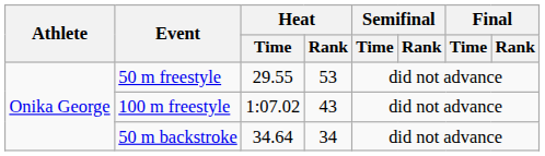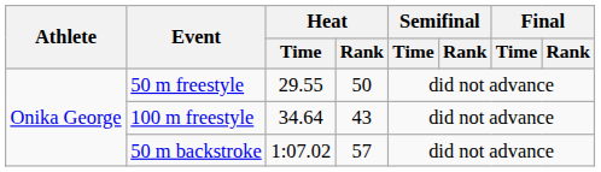 <table class=wikitable style=font-size:90%>
 <tr>
 <th rowspan=2>Athlete</th>
 <th rowspan=2>Event</th>
 <th colspan=2>Heat</th>
 <th colspan=2>Semifinal</th>
 <th colspan=2>Final</th>
 </tr>
 <tr style=font-size:95%>
 <th>Time</th>
 <th>Rank</th>
 <th>Time</th>
 <th>Rank</th>
 <th>Time</th>
 <th>Rank</th>
 </tr>
 <tr align=center>
 <td align=left rowspan=3><a href='#'>Onika George</a></td>
 <td align=left><a href='#'>50 m freestyle</a></td>
 <td>29.55</td>
-<td>53</td>
+<td>50</td>
 <td colspan=4>did not advance</td>
 </tr>
 <tr align=center>
 <td align=left><a href='#'>100 m freestyle</a></td>
-<td>1:07.02</td>
+<td>34.64</td>
 <td>43</td>
 <td colspan=4>did not advance</td>
 </tr>
 <tr align=center>
 <td align=left><a href='#'>50 m backstroke</a></td>
-<td>34.64</td>
-<td>34</td>
+<td>1:07.02</td>
+<td>57</td>
 <td colspan=4>did not advance</td>
 </tr>
 </table>
